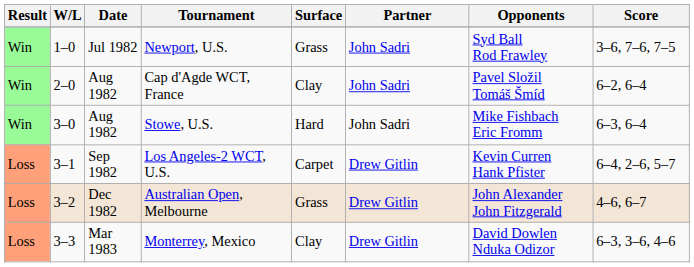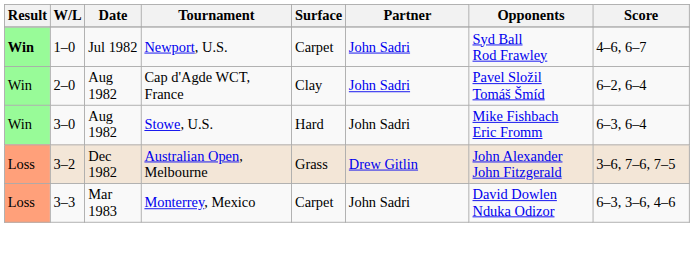 <table class="sortable wikitable">
 <tr>
 <th>Result</th>
 <th style="width:30px" class="unsortable">W/L</th>
 <th style="width:55px">Date</th>
 <th style="width:160px">Tournament</th>
 <th style="width:50px">Surface</th>
 <th style="width:130px">Partner</th>
 <th style="width:130px">Opponents</th>
 <th style="width:100px" class="unsortable">Score</th>
 </tr>
 <tr>
 </tr>
 <tr>
-<td style="background:#98fb98;">Win</td>
+<td style="background:#98fb98;"><strong>Win</strong></td>
 <td>1–0</td>
 <td>Jul 1982</td>
 <td><a href='#'>Newport</a>, U.S.</td>
-<td>Grass</td>
+<td>Carpet</td>
 <td> <a href='#'>John Sadri</a></td>
 <td> <a href='#'>Syd Ball</a> <br>  <a href='#'>Rod Frawley</a></td>
-<td>3–6, 7–6, 7–5</td>
+<td>4–6, 6–7</td>
 </tr>
 <tr>
 <td style="background:#98fb98;">Win</td>
 <td>2–0</td>
 <td>Aug 1982</td>
 <td>Cap d'Agde WCT, France</td>
 <td>Clay</td>
 <td> <a href='#'>John Sadri</a></td>
 <td> <a href='#'>Pavel Složil</a> <br>  <a href='#'>Tomáš Šmíd</a></td>
 <td>6–2, 6–4</td>
 </tr>
 <tr>
 <td style="background:#98fb98;">Win</td>
 <td>3–0</td>
 <td>Aug 1982</td>
 <td><a href='#'>Stowe</a>, U.S.</td>
 <td>Hard</td>
 <td> John Sadri</td>
 <td> <a href='#'>Mike Fishbach</a> <br>  <a href='#'>Eric Fromm</a></td>
 <td>6–3, 6–4</td>
 </tr>
-<tr>
-<td style="background:#ffa07a;">Loss</td>
-<td>3–1</td>
-<td>Sep 1982</td>
-<td><a href='#'>Los Angeles-2 WCT</a>, U.S.</td>
-<td>Carpet</td>
-<td> <a href='#'>Drew Gitlin</a></td>
-<td> <a href='#'>Kevin Curren</a> <br>  <a href='#'>Hank Pfister</a></td>
-<td>6–4, 2–6, 5–7</td>
-</tr>
 <tr bgcolor="#f3e6d7">
 <td style="background:#ffa07a;">Loss</td>
 <td>3–2</td>
 <td>Dec 1982</td>
 <td><a href='#'>Australian Open</a>, Melbourne</td>
 <td>Grass</td>
 <td> <a href='#'>Drew Gitlin</a></td>
 <td> <a href='#'>John Alexander</a> <br>  <a href='#'>John Fitzgerald</a></td>
-<td>4–6, 6–7</td>
+<td>3–6, 7–6, 7–5</td>
 </tr>
 <tr>
 <td style="background:#ffa07a;">Loss</td>
 <td>3–3</td>
 <td>Mar 1983</td>
 <td><a href='#'>Monterrey</a>, Mexico</td>
-<td>Clay</td>
-<td> <a href='#'>Drew Gitlin</a></td>
+<td>Carpet</td>
+<td> John Sadri</td>
 <td> <a href='#'>David Dowlen</a> <br>  <a href='#'>Nduka Odizor</a></td>
 <td>6–3, 3–6, 4–6</td>
 </tr>
 </table>
